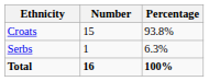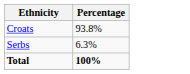 <table class="wikitable">
 <tr>
 <th width="100px">Ethnicity</th>
-<th width="80px">Number</th>
 <th width="80px">Percentage</th>
 </tr>
 <tr>
 <td><a href='#'>Croats</a></td>
-<td>15</td>
 <td>93.8%</td>
 </tr>
 <tr>
 <td><a href='#'>Serbs</a></td>
-<td>1</td>
 <td>6.3%</td>
 </tr>
 <tr>
 <td><strong>Total</strong></td>
-<td><strong>16</strong></td>
 <td><strong>100%</strong></td>
 </tr>
 </table>
